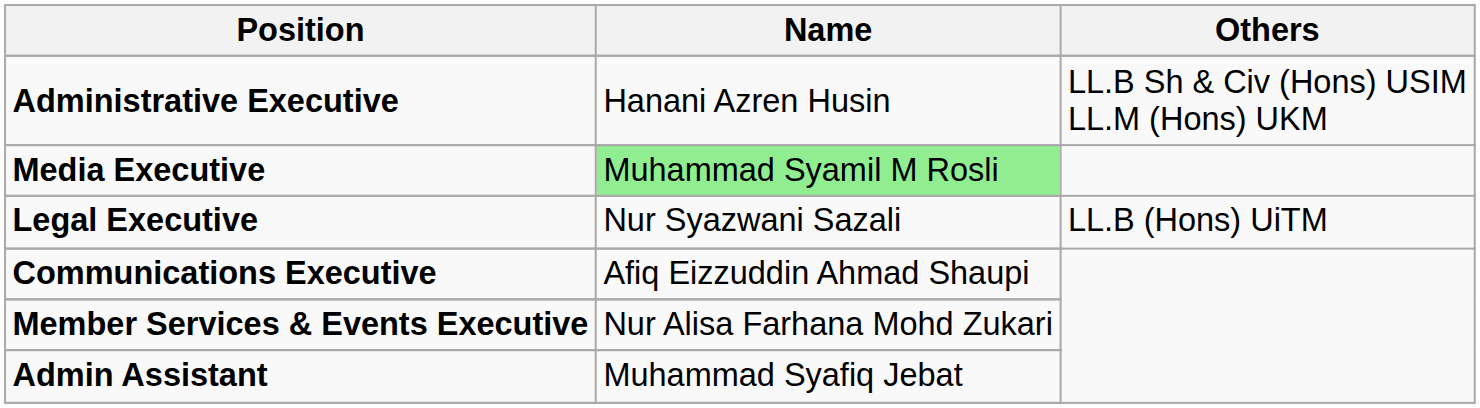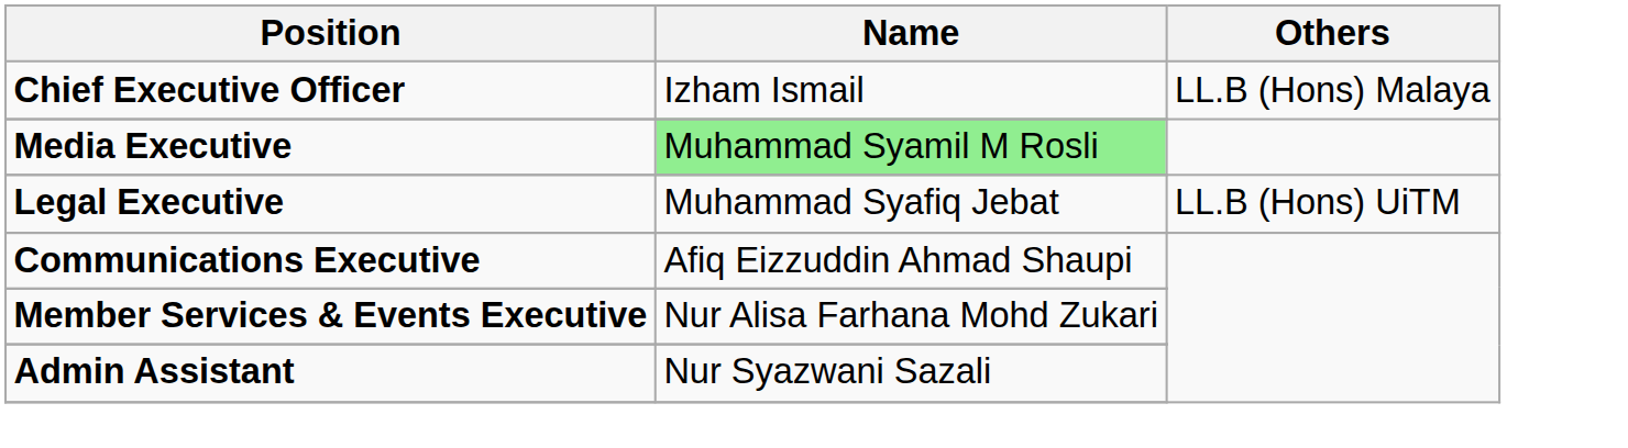 <table class="wikitable">
 <tr>
 <th>Position</th>
 <th>Name</th>
 <th>Others</th>
 </tr>
+<tr>
+<td><strong>Chief Executive Officer</strong></td>
+<td>Izham Ismail</td>
+<td>LL.B (Hons) Malaya</td>
+</tr>
 <tr #bcbce7>
-</tr>
-<tr>
-<td><strong>Administrative Executive</strong></td>
-<td>Hanani Azren Husin</td>
-<td>LL.B Sh & Civ (Hons) USIM<br>LL.M (Hons) UKM</td>
 </tr>
 <tr #bcbce7>
 </tr>
 <tr>
 <td><strong>Media Executive</strong></td>
 <td style="background: lightgreen;">Muhammad Syamil M Rosli</td>
 </tr>
 <tr #bcbce7>
 </tr>
 <tr>
 <td><strong>Legal Executive</strong></td>
-<td>Nur Syazwani Sazali</td>
+<td>Muhammad Syafiq Jebat</td>
 <td>LL.B (Hons) UiTM</td>
 </tr>
 <tr #bcbce7>
 </tr>
 <tr>
 <td><strong>Communications Executive</strong></td>
 <td>Afiq Eizzuddin Ahmad Shaupi</td>
 </tr>
 <tr #bcbce7>
 </tr>
 <tr>
 <td><strong>Member Services & Events Executive</strong></td>
 <td>Nur Alisa Farhana Mohd Zukari</td>
 </tr>
 <tr #bcbce7>
 </tr>
 <tr>
 <td><strong>Admin Assistant</strong></td>
-<td>Muhammad Syafiq Jebat</td>
+<td>Nur Syazwani Sazali</td>
 </tr>
 <tr #bcbce7>
 </tr>
 </table>
